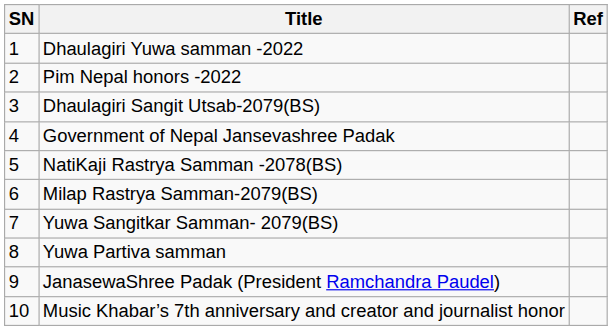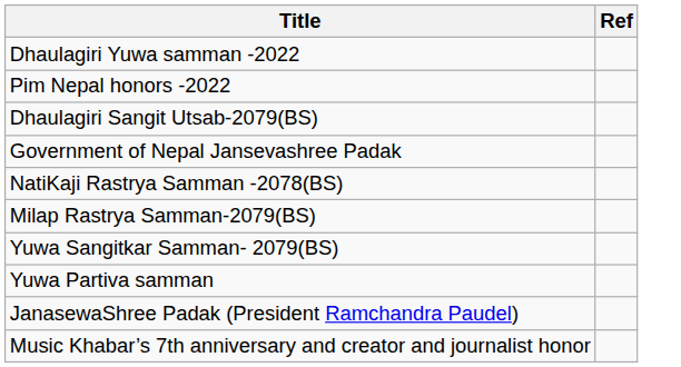 <table class="wikitable">
 <tr>
-<th>SN</th>
 <th>Title</th>
 <th>Ref</th>
 </tr>
 <tr>
-<td>1</td>
 <td>Dhaulagiri Yuwa samman -2022</td>
 <td></td>
 </tr>
 <tr>
-<td>2</td>
 <td>Pim Nepal honors -2022</td>
 <td></td>
 </tr>
 <tr>
-<td>3</td>
 <td>Dhaulagiri Sangit Utsab-2079(BS)</td>
 <td></td>
 </tr>
 <tr>
-<td>4</td>
 <td>Government of Nepal Jansevashree Padak</td>
 <td></td>
 </tr>
 <tr>
-<td>5</td>
 <td>NatiKaji Rastrya Samman -2078(BS)</td>
 <td></td>
 </tr>
 <tr>
-<td>6</td>
 <td>Milap Rastrya Samman-2079(BS)</td>
 <td></td>
 </tr>
 <tr>
-<td>7</td>
 <td>Yuwa Sangitkar Samman- 2079(BS)</td>
 <td></td>
 </tr>
 <tr>
-<td>8</td>
 <td>Yuwa Partiva samman</td>
 <td></td>
 </tr>
 <tr>
-<td>9</td>
 <td>JanasewaShree Padak (President <a href='#'>Ramchandra Paudel</a>)</td>
 <td></td>
 </tr>
 <tr>
-<td>10</td>
 <td>Music Khabar’s 7th anniversary and creator and journalist honor</td>
 <td></td>
 </tr>
 </table>
